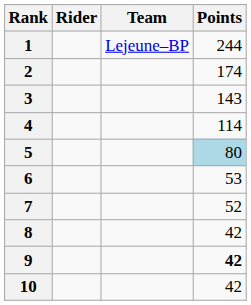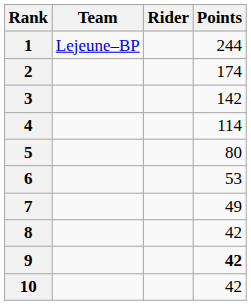 <table class="wikitable">
 <tr>
 <th scope="col">Rank</th>
+<th scope="col">Team</th>
 <th scope="col">Rider</th>
-<th scope="col">Team</th>
 <th scope="col">Points</th>
 </tr>
 <tr>
 <th scope="row">1</th>
+<td><a href='#'>Lejeune–BP</a></td>
 <td> </td>
-<td><a href='#'>Lejeune–BP</a></td>
 <td style="text-align:right;">244</td>
 </tr>
 <tr>
 <th scope="row">2</th>
 <td></td>
 <td></td>
 <td style="text-align:right;">174</td>
 </tr>
 <tr>
 <th scope="row">3</th>
 <td></td>
 <td></td>
-<td style="text-align:right;">143</td>
+<td style="text-align:right;">142</td>
 </tr>
 <tr>
 <th scope="row">4</th>
+<td></td>
 <td> </td>
-<td></td>
 <td style="text-align:right;">114</td>
 </tr>
 <tr>
 <th scope="row">5</th>
 <td></td>
 <td></td>
-<td style="background: lightblue; text-align:right;">80</td>
+<td style="text-align:right;">80</td>
 </tr>
 <tr>
 <th scope="row">6</th>
 <td></td>
 <td></td>
 <td style="text-align:right;">53</td>
 </tr>
 <tr>
 <th scope="row">7</th>
 <td></td>
 <td></td>
-<td style="text-align:right;">52</td>
+<td style="text-align:right;">49</td>
 </tr>
 <tr>
 <th scope="row">8</th>
 <td></td>
 <td></td>
 <td style="text-align:right;">42</td>
 </tr>
 <tr>
 <th scope="row">9</th>
+<td></td>
 <td> </td>
-<td></td>
 <td style="text-align:right;"><strong>42</strong></td>
 </tr>
 <tr>
 <th scope="row">10</th>
 <td></td>
 <td></td>
 <td style="text-align:right;">42</td>
 </tr>
 </table>
